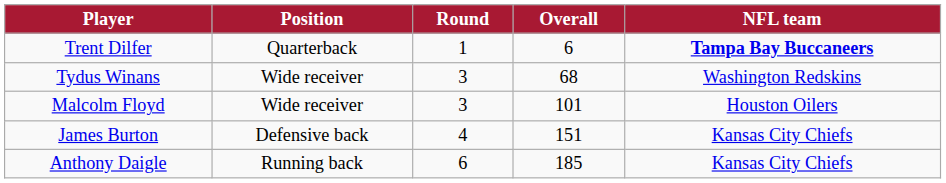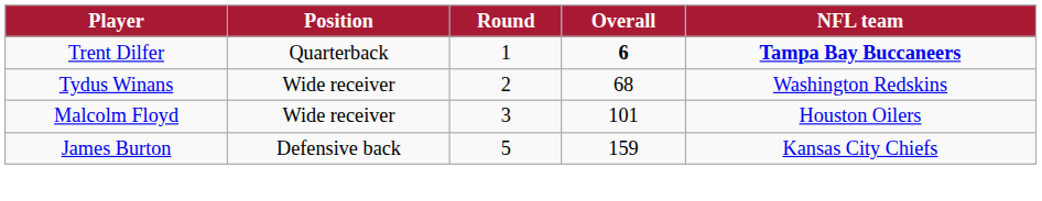 <table class="wikitable" width="65%">
 <tr align="center"  style="background:#A81933;color:#FFFFFF;">
 <td><strong>Player</strong></td>
 <td><strong>Position</strong></td>
 <td><strong>Round</strong></td>
 <td><strong>Overall</strong></td>
 <td><strong>NFL team</strong></td>
 </tr>
 <tr align="center" bgcolor="">
 <td><a href='#'>Trent Dilfer</a></td>
 <td>Quarterback</td>
 <td>1</td>
-<td>6</td>
+<td><strong>6</strong></td>
 <td><strong><a href='#'>Tampa Bay Buccaneers</a></strong></td>
 </tr>
 <tr align="center" bgcolor="">
 <td><a href='#'>Tydus Winans</a></td>
 <td>Wide receiver</td>
-<td>3</td>
+<td>2</td>
 <td>68</td>
 <td><a href='#'>Washington Redskins</a></td>
 </tr>
 <tr align="center" bgcolor="">
 <td><a href='#'>Malcolm Floyd</a></td>
 <td>Wide receiver</td>
 <td>3</td>
 <td>101</td>
 <td><a href='#'>Houston Oilers</a></td>
 </tr>
 <tr align="center" bgcolor="">
 <td><a href='#'>James Burton</a></td>
 <td>Defensive back</td>
-<td>4</td>
-<td>151</td>
-<td><a href='#'>Kansas City Chiefs</a></td>
-</tr>
-<tr align="center" bgcolor="">
-<td><a href='#'>Anthony Daigle</a></td>
-<td>Running back</td>
-<td>6</td>
-<td>185</td>
+<td>5</td>
+<td>159</td>
 <td><a href='#'>Kansas City Chiefs</a></td>
 </tr>
 </table>
